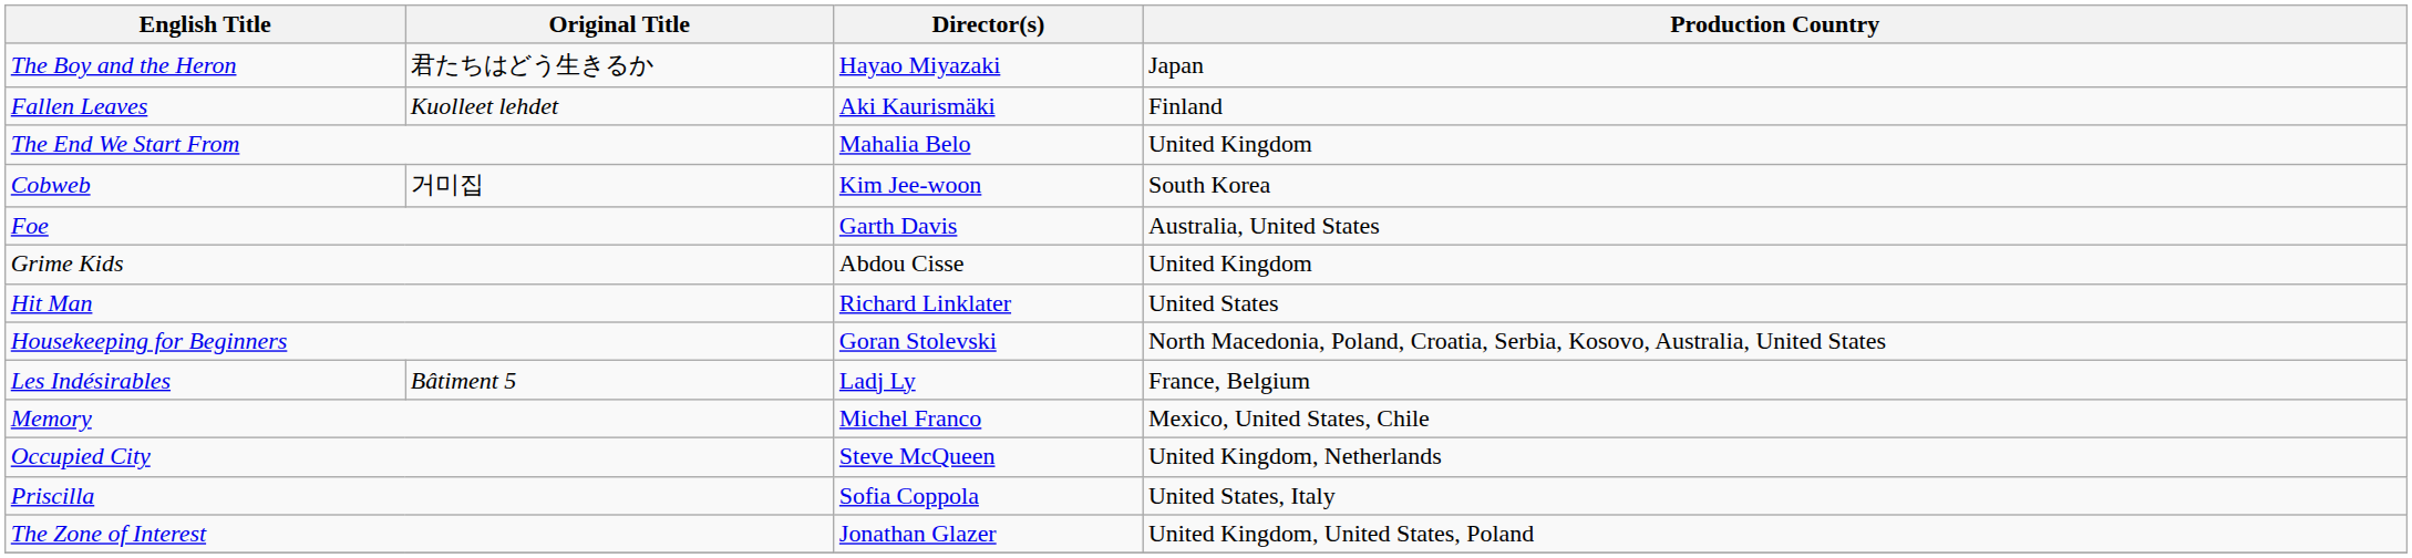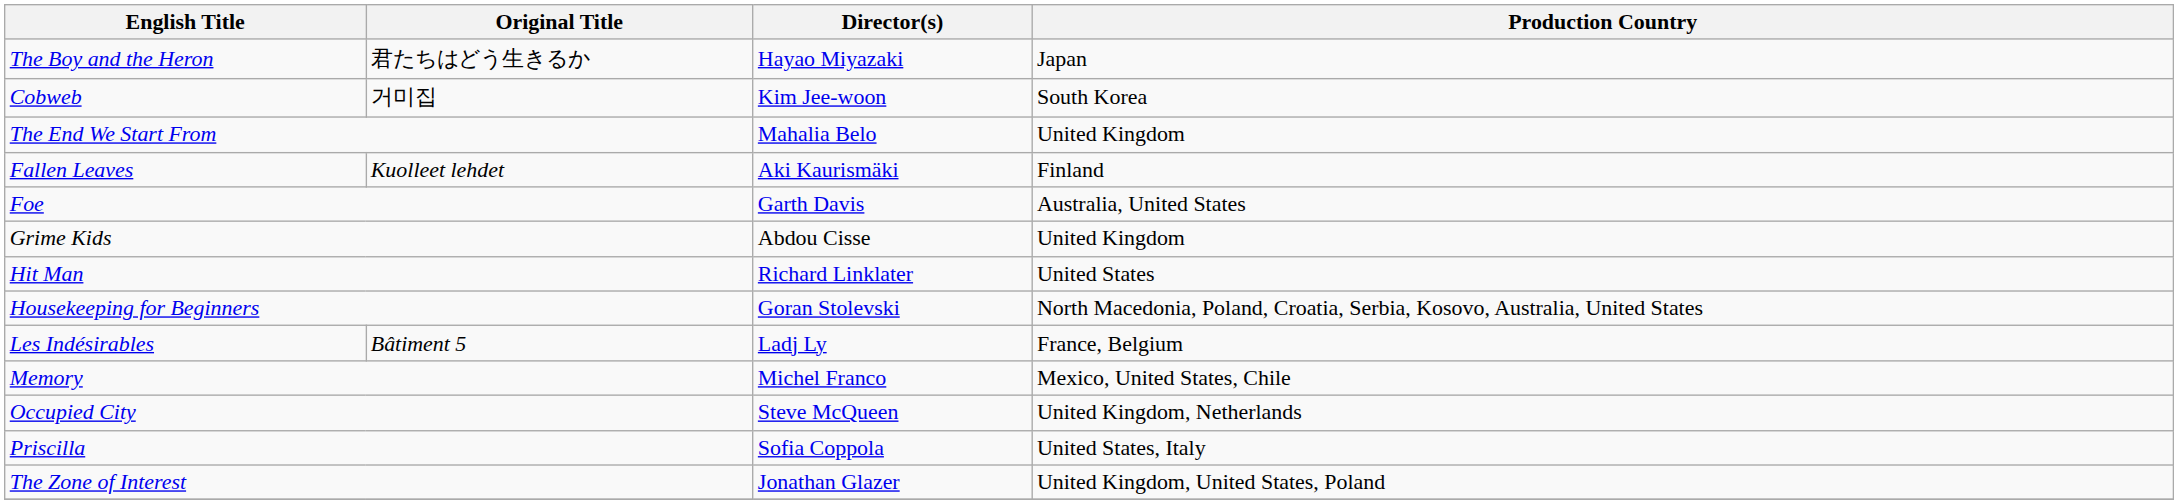 <table class="wikitable" style="width:100%; margin-bottom:4px">
 <tr>
 <th>English Title</th>
 <th>Original Title</th>
 <th>Director(s)</th>
 <th>Production Country</th>
 </tr>
 <tr>
 <td><em><a href='#'>The Boy and the Heron</a></em></td>
 <td>君たちはどう生きるか</td>
 <td><a href='#'>Hayao Miyazaki</a></td>
 <td>Japan</td>
 </tr>
 <tr>
-<td><em><a href='#'>Fallen Leaves</a></em></td>
-<td><em>Kuolleet lehdet</em></td>
-<td><a href='#'>Aki Kaurismäki</a></td>
-<td>Finland</td>
+<td><em><a href='#'>Cobweb</a></em></td>
+<td>거미집</td>
+<td><a href='#'>Kim Jee-woon</a></td>
+<td>South Korea</td>
 </tr>
 <tr>
 <td colspan="2"><em><a href='#'>The End We Start From</a></em></td>
 <td><a href='#'>Mahalia Belo</a></td>
 <td>United Kingdom</td>
 </tr>
 <tr>
-<td><em><a href='#'>Cobweb</a></em></td>
-<td>거미집</td>
-<td><a href='#'>Kim Jee-woon</a></td>
-<td>South Korea</td>
+<td><em><a href='#'>Fallen Leaves</a></em></td>
+<td><em>Kuolleet lehdet</em></td>
+<td><a href='#'>Aki Kaurismäki</a></td>
+<td>Finland</td>
 </tr>
 <tr>
 <td colspan="2"><em><a href='#'>Foe</a></em></td>
 <td><a href='#'>Garth Davis</a></td>
 <td>Australia, United States</td>
 </tr>
 <tr>
 <td colspan="2"><em>Grime Kids</em></td>
 <td>Abdou Cisse</td>
 <td>United Kingdom</td>
 </tr>
 <tr>
 <td colspan="2"><em><a href='#'>Hit Man</a></em></td>
 <td><a href='#'>Richard Linklater</a></td>
 <td>United States</td>
 </tr>
 <tr>
 <td colspan="2"><em><a href='#'>Housekeeping for Beginners</a></em></td>
 <td><a href='#'>Goran Stolevski</a></td>
 <td>North Macedonia, Poland, Croatia, Serbia, Kosovo, Australia, United States</td>
 </tr>
 <tr>
 <td><em><a href='#'>Les Indésirables</a></em></td>
 <td><em>Bâtiment 5</em></td>
 <td><a href='#'>Ladj Ly</a></td>
 <td>France, Belgium</td>
 </tr>
 <tr>
 <td colspan="2"><em><a href='#'>Memory</a></em></td>
 <td><a href='#'>Michel Franco</a></td>
 <td>Mexico, United States, Chile</td>
 </tr>
 <tr>
 <td colspan="2"><em><a href='#'>Occupied City</a></em></td>
 <td><a href='#'>Steve McQueen</a></td>
 <td>United Kingdom, Netherlands</td>
 </tr>
 <tr>
 <td colspan="2"><em><a href='#'>Priscilla</a></em></td>
 <td><a href='#'>Sofia Coppola</a></td>
 <td>United States, Italy</td>
 </tr>
 <tr>
 <td colspan="2"><em><a href='#'>The Zone of Interest</a></em></td>
 <td><a href='#'>Jonathan Glazer</a></td>
 <td>United Kingdom, United States, Poland</td>
 </tr>
 <tr>
 </tr>
 </table>
